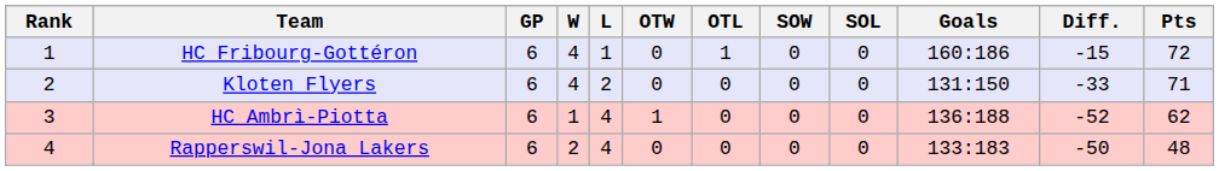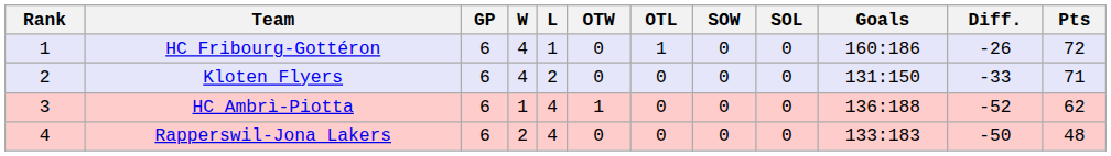 <table class="wikitable" width="800px" style="text-align: center;">
 <tr style="background-color:#c0c0c0;">
 <th>Rank</th>
 <th>Team</th>
 <th>GP</th>
 <th>W</th>
 <th>L</th>
 <th>OTW</th>
 <th>OTL</th>
 <th>SOW</th>
 <th>SOL</th>
 <th>Goals</th>
 <th>Diff.</th>
 <th>Pts</th>
 </tr>
 <tr bgcolor="#e6e6fa">
 <td>1</td>
 <td><a href='#'>HC Fribourg-Gottéron</a></td>
 <td>6</td>
 <td>4</td>
 <td>1</td>
 <td>0</td>
 <td>1</td>
 <td>0</td>
 <td>0</td>
 <td>160:186</td>
-<td>-15</td>
+<td>-26</td>
 <td>72</td>
 </tr>
 <tr bgcolor="#e6e6fa">
 <td>2</td>
 <td><a href='#'>Kloten Flyers</a></td>
 <td>6</td>
 <td>4</td>
 <td>2</td>
 <td>0</td>
 <td>0</td>
 <td>0</td>
 <td>0</td>
 <td>131:150</td>
 <td>-33</td>
 <td>71</td>
 </tr>
 <tr bgcolor="#ffcccc">
 <td>3</td>
 <td><a href='#'>HC Ambrì-Piotta</a></td>
 <td>6</td>
 <td>1</td>
 <td>4</td>
 <td>1</td>
 <td>0</td>
 <td>0</td>
 <td>0</td>
 <td>136:188</td>
 <td>-52</td>
 <td>62</td>
 </tr>
 <tr bgcolor="#ffcccc">
 <td>4</td>
 <td><a href='#'>Rapperswil-Jona Lakers</a></td>
 <td>6</td>
 <td>2</td>
 <td>4</td>
 <td>0</td>
 <td>0</td>
 <td>0</td>
 <td>0</td>
 <td>133:183</td>
 <td>-50</td>
 <td>48</td>
 </tr>
 </table>
